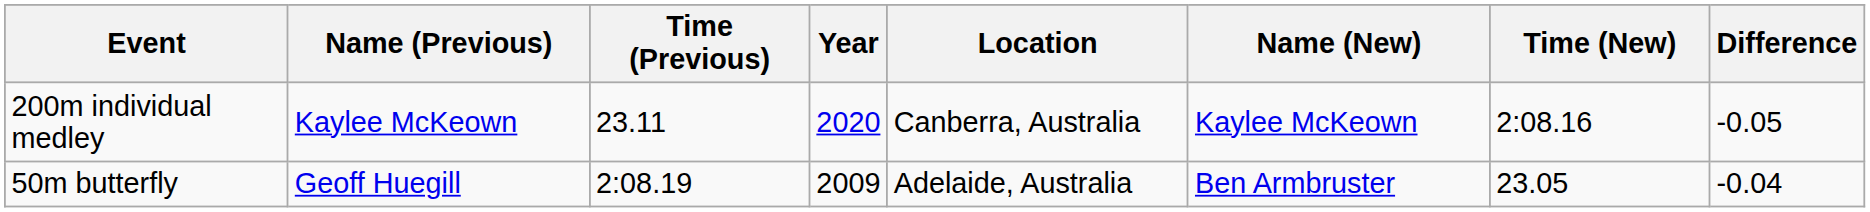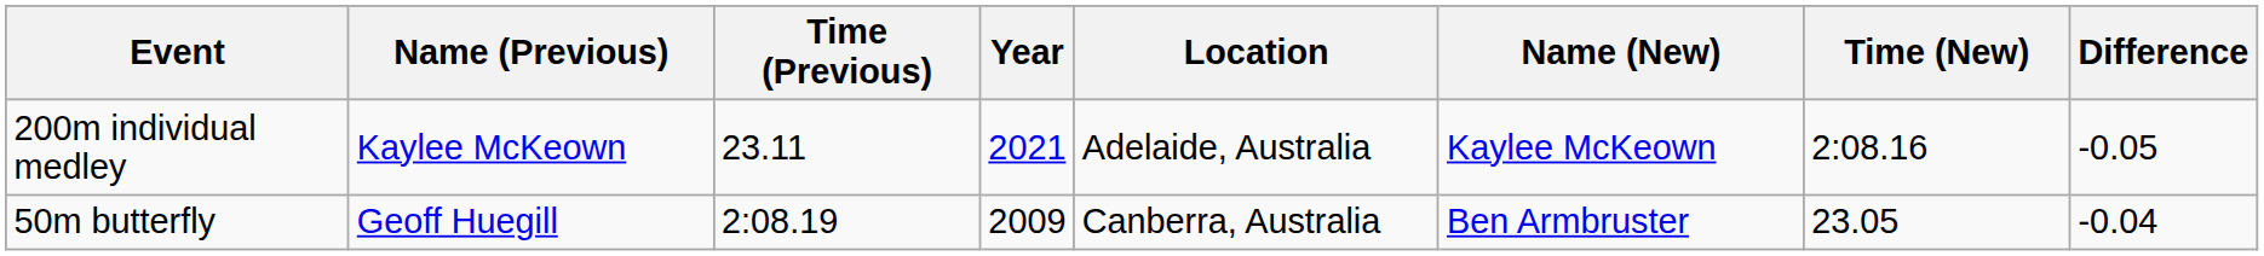 <table class="wikitable">
 <tr>
 <th width=150>Event</th>
 <th width=160>Name (Previous)</th>
 <th width=115>Time (Previous)</th>
 <th width=30>Year</th>
 <th width=160>Location</th>
 <th width=160>Name (New)</th>
 <th width=115>Time (New)</th>
 <th width=50>Difference</th>
 </tr>
 <tr>
 <td>200m individual medley</td>
 <td> <a href='#'>Kaylee McKeown</a></td>
 <td>23.11</td>
-<td><a href='#'>2020</a></td>
-<td> Canberra, Australia</td>
+<td><a href='#'>2021</a></td>
+<td> Adelaide, Australia</td>
 <td> <a href='#'>Kaylee McKeown</a></td>
 <td>2:08.16</td>
 <td>-0.05</td>
 </tr>
 <tr>
 <td>50m butterfly</td>
 <td> <a href='#'>Geoff Huegill</a></td>
 <td>2:08.19</td>
 <td>2009</td>
-<td> Adelaide, Australia</td>
+<td> Canberra, Australia</td>
 <td> <a href='#'>Ben Armbruster</a></td>
 <td>23.05</td>
 <td>-0.04</td>
 </tr>
 </table>
